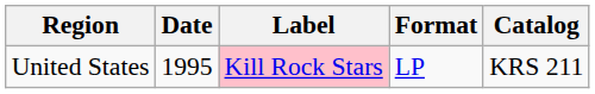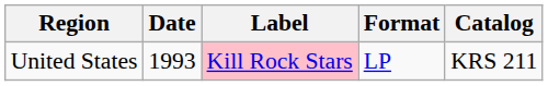 <table class="wikitable">
 <tr>
 <th>Region</th>
 <th>Date</th>
 <th>Label</th>
 <th>Format</th>
 <th>Catalog</th>
 </tr>
 <tr>
 <td>United States</td>
-<td>1995</td>
+<td>1993</td>
 <td style="background: pink;"><a href='#'>Kill Rock Stars</a></td>
 <td><a href='#'>LP</a></td>
 <td>KRS 211</td>
 </tr>
 </table>
